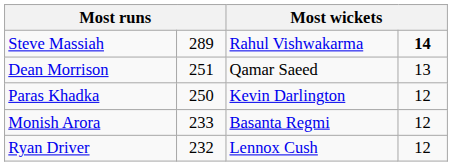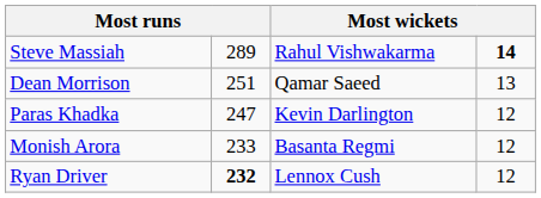 <table class="wikitable">
 <tr>
 <th colspan="2" align="center">Most runs</th>
 <th colspan="2" align="center">Most wickets</th>
 </tr>
 <tr>
 <td width=160> <a href='#'>Steve Massiah</a></td>
 <td width=40 align=center>289</td>
 <td> <a href='#'>Rahul Vishwakarma</a></td>
 <td width=40 align=center><strong>14</strong></td>
 </tr>
 <tr>
 <td> <a href='#'>Dean Morrison</a></td>
 <td align=center>251</td>
 <td> Qamar Saeed</td>
 <td align=center>13</td>
 </tr>
 <tr>
 <td> <a href='#'>Paras Khadka</a></td>
-<td align=center>250</td>
+<td align=center>247</td>
 <td width=160> <a href='#'>Kevin Darlington</a></td>
 <td align=center>12</td>
 </tr>
 <tr>
 <td> <a href='#'>Monish Arora</a></td>
 <td align=center>233</td>
 <td> <a href='#'>Basanta Regmi</a></td>
 <td align=center>12</td>
 </tr>
 <tr>
 <td> <a href='#'>Ryan Driver</a></td>
-<td align=center>232</td>
+<td align=center><strong>232</strong></td>
 <td> <a href='#'>Lennox Cush</a></td>
 <td align=center>12</td>
 </tr>
 </table>
